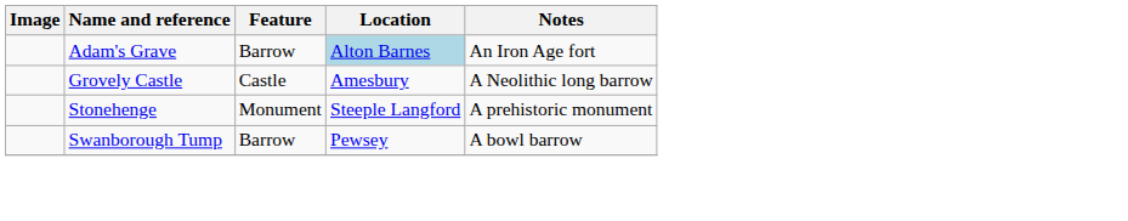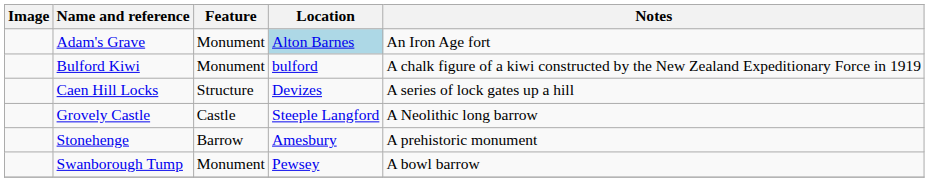 <table class="wikitable sortable">
 <tr>
 <th>Image</th>
 <th>Name and reference</th>
 <th>Feature</th>
 <th>Location</th>
 <th>Notes</th>
 </tr>
 <tr>
 <td></td>
 <td><a href='#'>Adam's Grave</a></td>
-<td>Barrow</td>
+<td>Monument</td>
 <td style="background: lightblue;"><a href='#'>Alton Barnes</a><br></td>
 <td>An Iron Age fort</td>
 </tr>
 <tr>
 <td></td>
+<td><a href='#'>Bulford Kiwi</a></td>
+<td>Monument</td>
+<td><a href='#'>bulford</a><br></td>
+<td>A chalk figure of a kiwi constructed by the New Zealand Expeditionary Force in 1919</td>
+</tr>
+<tr>
+<td></td>
+<td><a href='#'>Caen Hill Locks</a></td>
+<td>Structure</td>
+<td><a href='#'>Devizes</a><br></td>
+<td>A series of lock gates up a hill</td>
+</tr>
+<tr>
+<td></td>
 <td><a href='#'>Grovely Castle</a></td>
 <td>Castle</td>
-<td><a href='#'>Amesbury</a><br></td>
+<td><a href='#'>Steeple Langford</a><br></td>
 <td>A Neolithic long barrow</td>
 </tr>
 <tr>
 <td></td>
 <td><a href='#'>Stonehenge</a></td>
-<td>Monument</td>
-<td><a href='#'>Steeple Langford</a><br></td>
+<td>Barrow</td>
+<td><a href='#'>Amesbury</a><br></td>
 <td>A prehistoric monument</td>
 </tr>
 <tr>
 <td></td>
 <td><a href='#'>Swanborough Tump</a></td>
-<td>Barrow</td>
+<td>Monument</td>
 <td><a href='#'>Pewsey</a><br></td>
 <td>A bowl barrow</td>
 </tr>
 <tr>
 </tr>
 </table>
